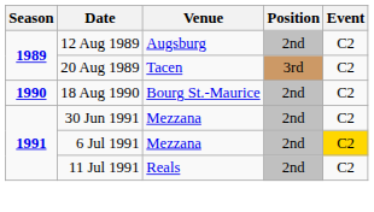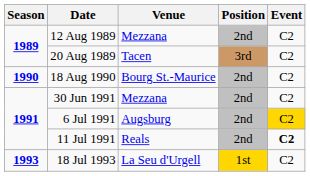 <table class="wikitable" style="text-align:center; font-size:95%;">
 <tr>
 <th>Season</th>
 <th>Date</th>
 <th>Venue</th>
 <th>Position</th>
 <th>Event</th>
 </tr>
 <tr>
 <td rowspan=2><strong><a href='#'>1989</a></strong></td>
 <td align=right>12 Aug 1989</td>
-<td align=left><a href='#'>Augsburg</a></td>
+<td align=left><a href='#'>Mezzana</a></td>
 <td bgcolor=silver>2nd</td>
 <td>C2</td>
 </tr>
 <tr>
 <td align=right>20 Aug 1989</td>
 <td align=left><a href='#'>Tacen</a></td>
 <td bgcolor=cc9966>3rd</td>
 <td>C2</td>
 </tr>
 <tr>
 <td><strong><a href='#'>1990</a></strong></td>
 <td align=right>18 Aug 1990</td>
 <td align=left><a href='#'>Bourg St.-Maurice</a></td>
 <td bgcolor=silver>2nd</td>
 <td>C2</td>
 </tr>
 <tr>
 <td rowspan=3><strong><a href='#'>1991</a></strong></td>
 <td align=right>30 Jun 1991</td>
 <td align=left><a href='#'>Mezzana</a></td>
 <td bgcolor=silver>2nd</td>
 <td>C2</td>
 </tr>
 <tr>
 <td align=right>6 Jul 1991</td>
-<td align=left><a href='#'>Mezzana</a></td>
+<td align=left><a href='#'>Augsburg</a></td>
 <td bgcolor=silver>2nd</td>
 <td style="background: gold;">C2</td>
 </tr>
 <tr>
 <td align=right>11 Jul 1991</td>
 <td align=left><a href='#'>Reals</a></td>
 <td bgcolor=silver>2nd</td>
+<td><strong>C2</strong></td>
+</tr>
+<tr>
+<td><strong><a href='#'>1993</a></strong></td>
+<td align=right>18 Jul 1993</td>
+<td align=left><a href='#'>La Seu d'Urgell</a></td>
+<td bgcolor=gold>1st</td>
 <td>C2</td>
 </tr>
 </table>
